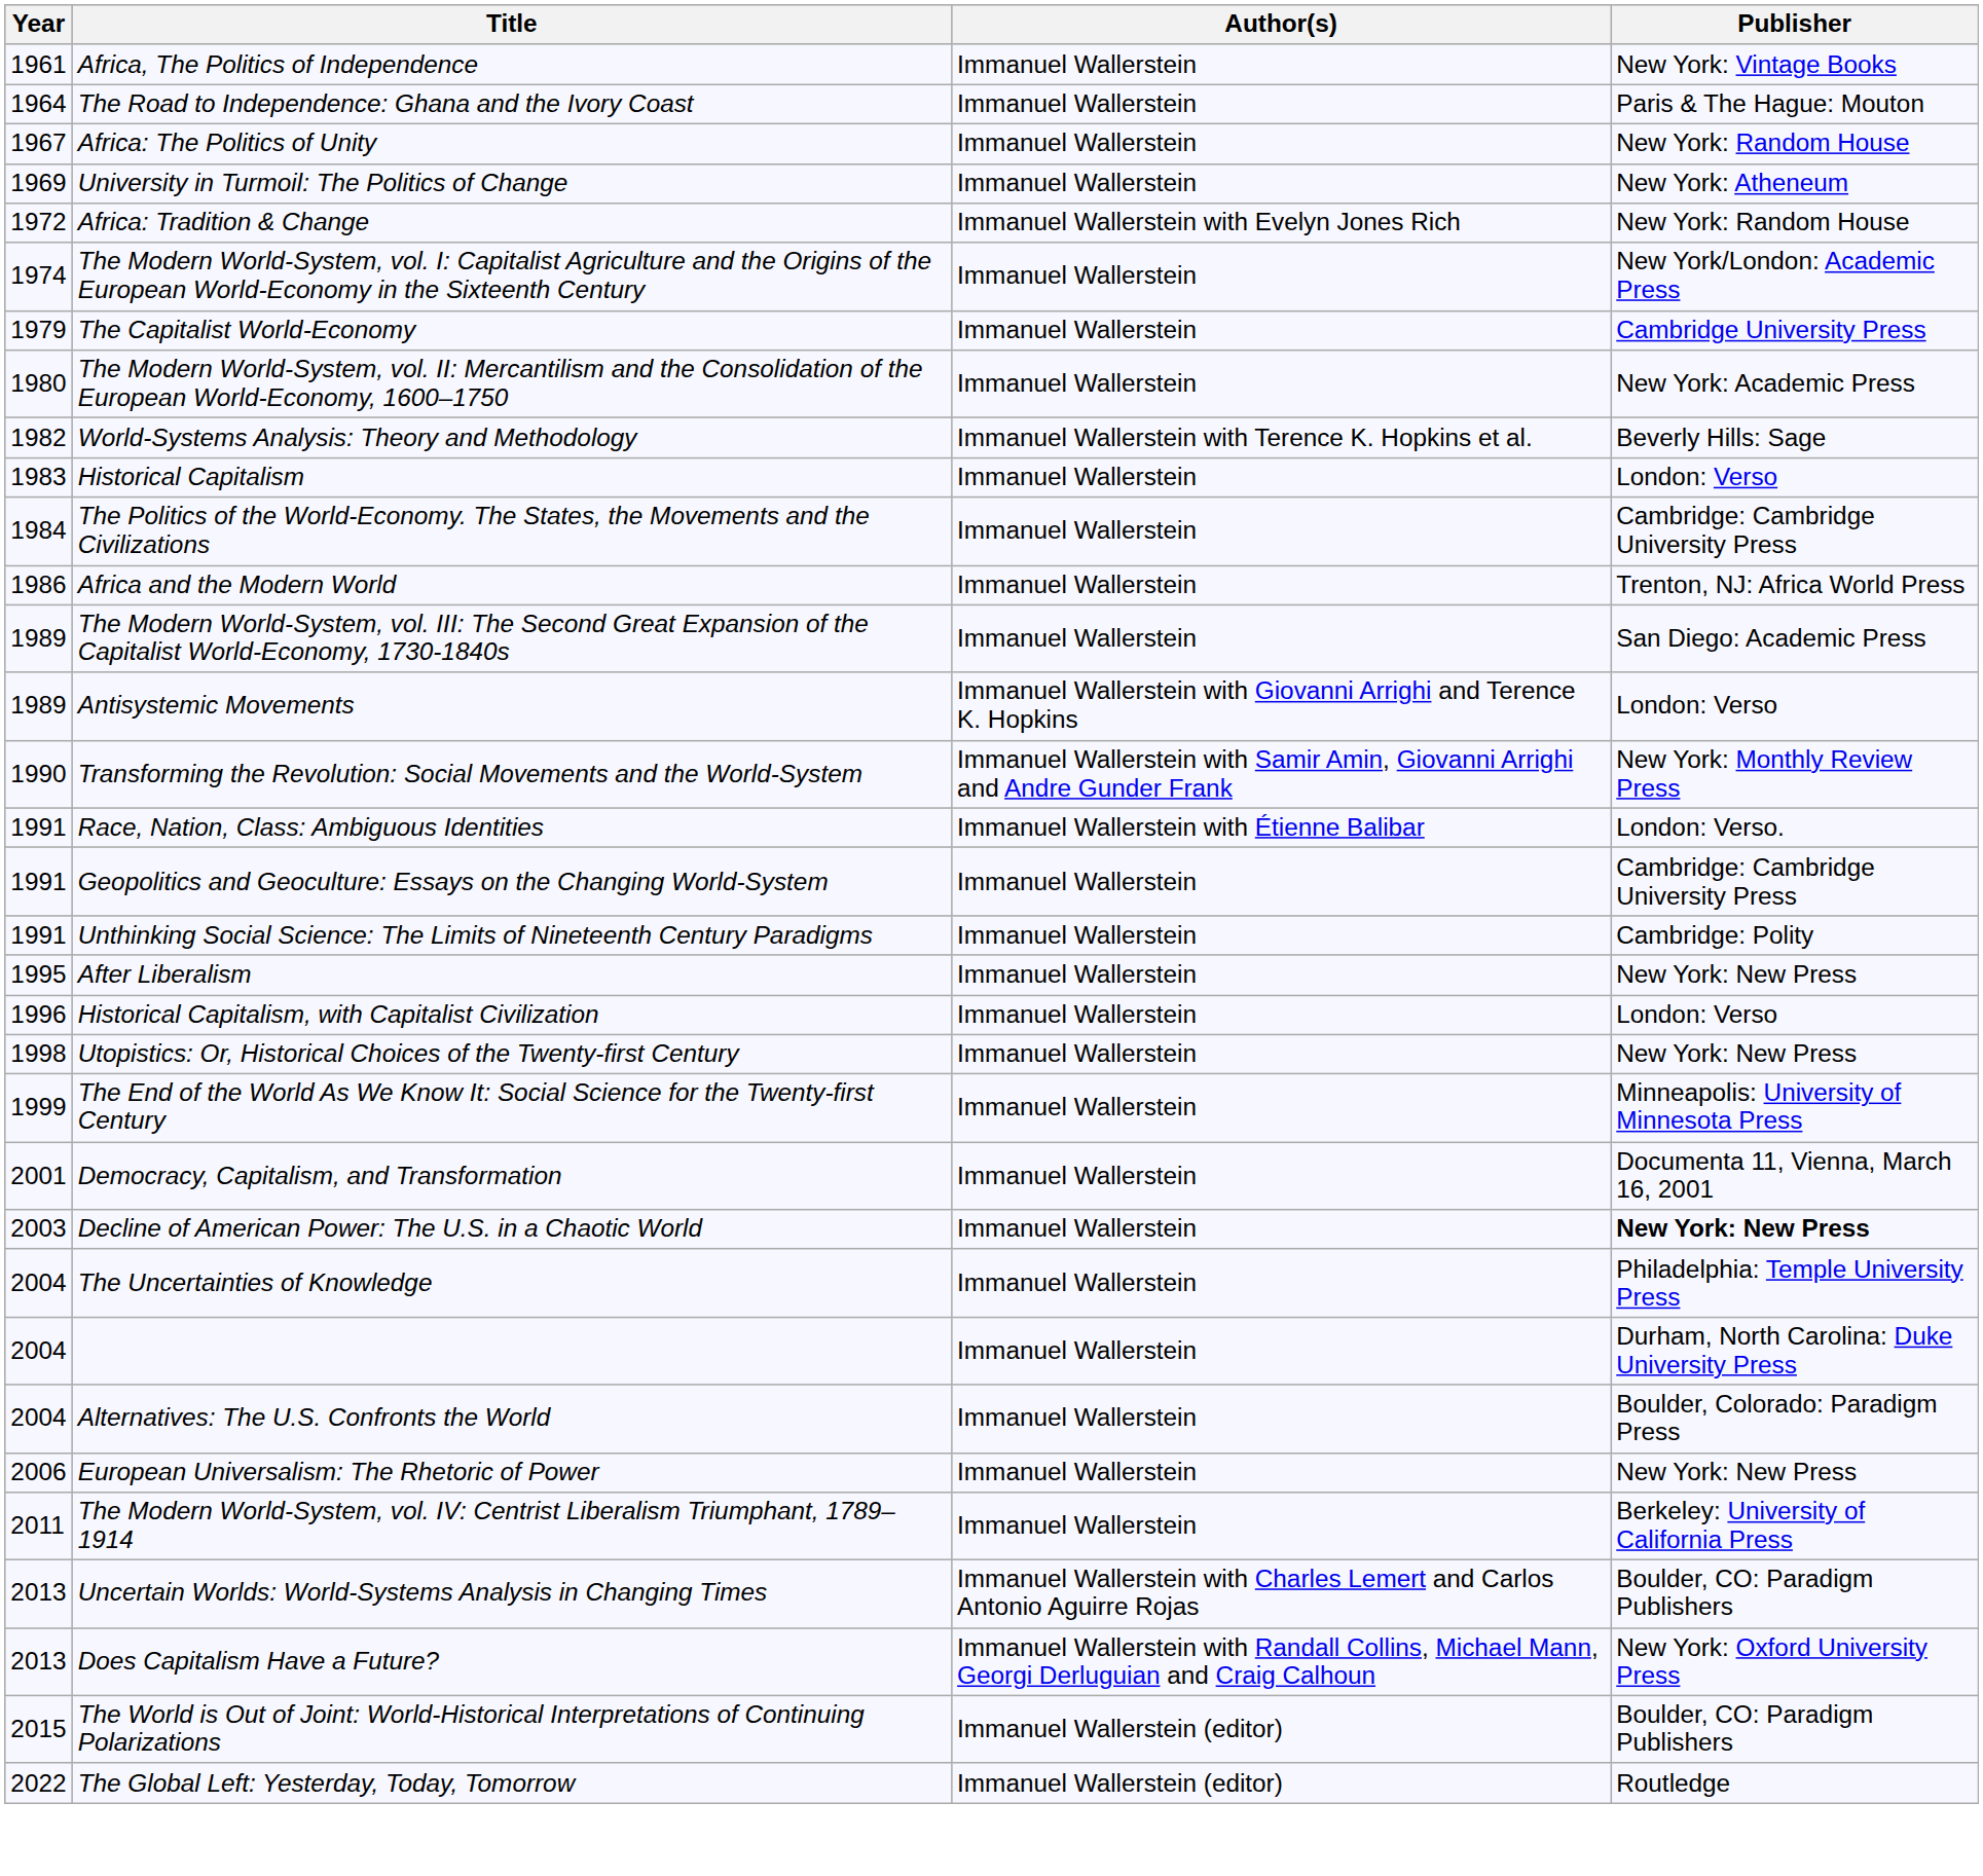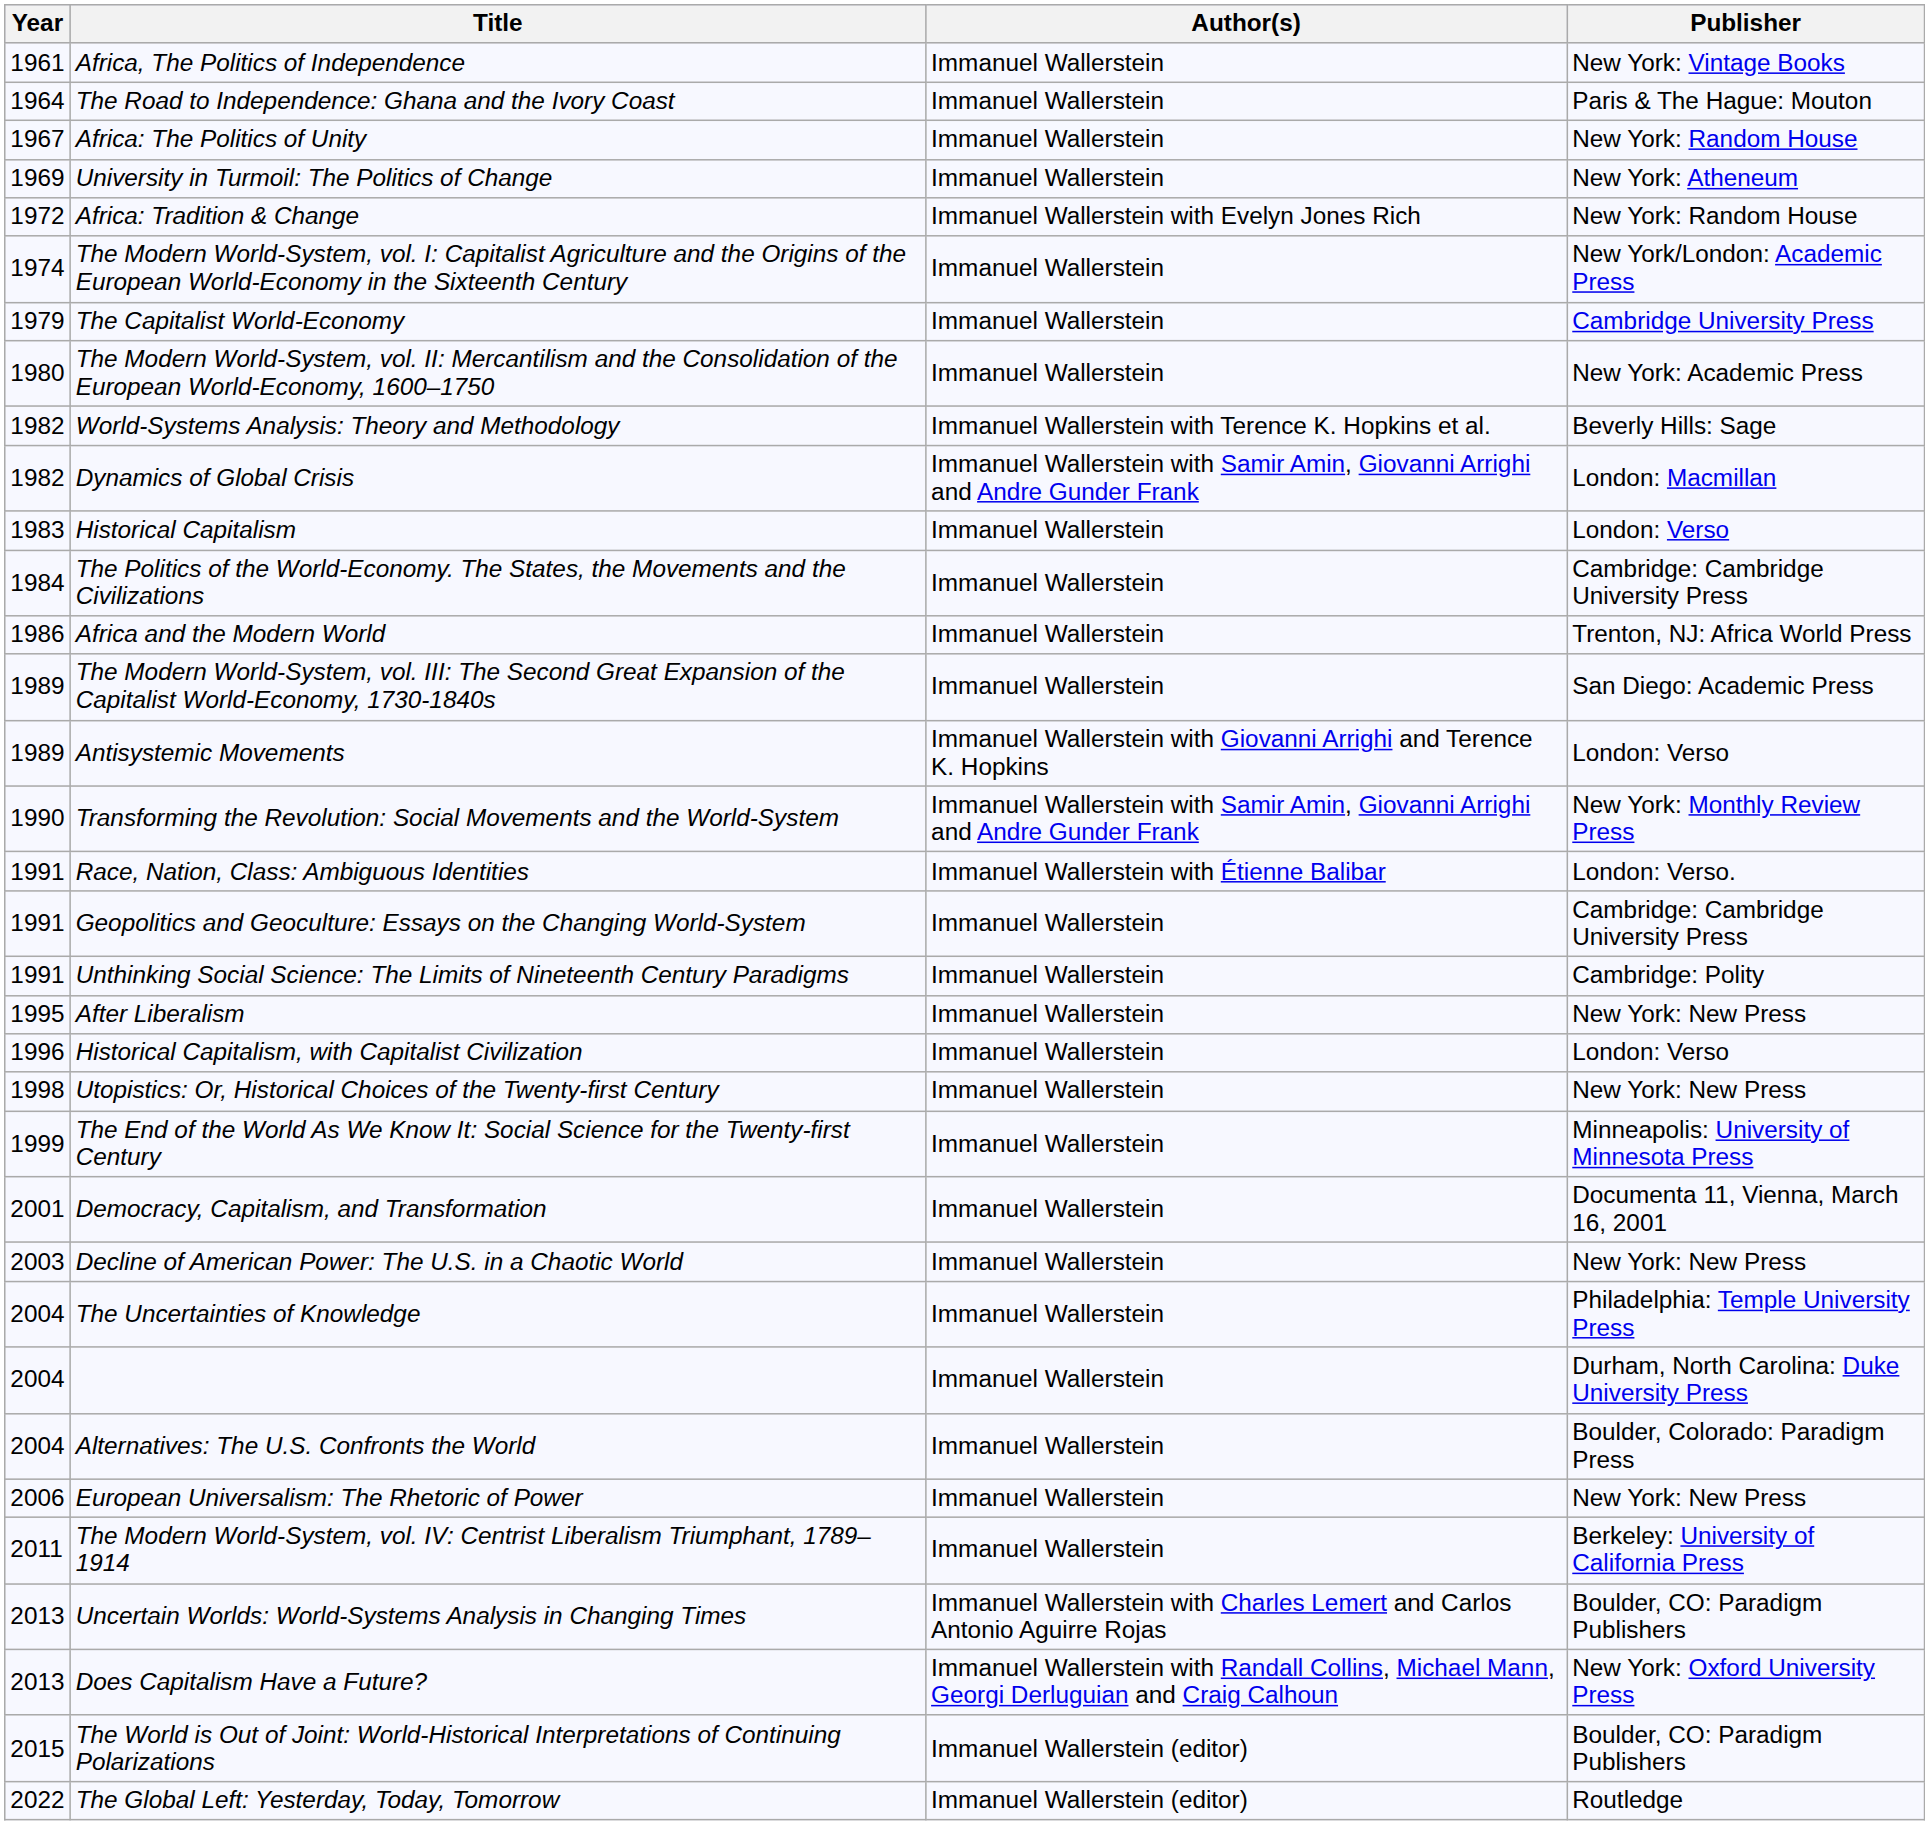 <table class="wikitable sortable" style="border:1px; background:#f7f8ff; margin:auto;" cellpadding="7">
 <tr style="text-align:center; background:#e6e9ff;">
 <th width="15">Year</th>
 <th>Title</th>
 <th>Author(s)</th>
 <th>Publisher</th>
 </tr>
 <tr>
 <td>1961</td>
 <td><em>Africa, The Politics of Independence</em></td>
 <td>Immanuel Wallerstein</td>
 <td>New York: <a href='#'>Vintage Books</a></td>
 </tr>
 <tr>
 <td>1964</td>
 <td><em>The Road to Independence: Ghana and the Ivory Coast</em></td>
 <td>Immanuel Wallerstein</td>
 <td>Paris & The Hague: Mouton</td>
 </tr>
 <tr>
 <td>1967</td>
 <td><em>Africa: The Politics of Unity</em></td>
 <td>Immanuel Wallerstein</td>
 <td>New York: <a href='#'>Random House</a></td>
 </tr>
 <tr>
 <td>1969</td>
 <td><em>University in Turmoil: The Politics of Change</em></td>
 <td>Immanuel Wallerstein</td>
 <td>New York: <a href='#'>Atheneum</a></td>
 </tr>
 <tr>
 <td>1972</td>
 <td><em>Africa: Tradition & Change</em></td>
 <td>Immanuel Wallerstein with Evelyn Jones Rich</td>
 <td>New York: Random House</td>
 </tr>
 <tr>
 <td>1974</td>
 <td><em>The Modern World-System, vol. I: Capitalist Agriculture and the Origins of the European World-Economy in the Sixteenth Century</em></td>
 <td>Immanuel Wallerstein</td>
 <td>New York/London: <a href='#'>Academic Press</a></td>
 </tr>
 <tr>
 <td>1979</td>
 <td><em>The Capitalist World-Economy</em></td>
 <td>Immanuel Wallerstein</td>
 <td><a href='#'>Cambridge University Press</a></td>
 </tr>
 <tr>
 <td>1980</td>
 <td><em>The Modern World-System, vol. II: Mercantilism and the Consolidation of the European World-Economy, 1600–1750</em></td>
 <td>Immanuel Wallerstein</td>
 <td>New York: Academic Press</td>
 </tr>
 <tr>
 <td>1982</td>
 <td><em>World-Systems Analysis: Theory and Methodology</em></td>
 <td>Immanuel Wallerstein with Terence K. Hopkins et al.</td>
 <td>Beverly Hills: Sage</td>
+</tr>
+<tr>
+<td>1982</td>
+<td><em>Dynamics of Global Crisis</em></td>
+<td>Immanuel Wallerstein with <a href='#'>Samir Amin</a>, <a href='#'>Giovanni Arrighi</a> and <a href='#'>Andre Gunder Frank</a></td>
+<td>London: <a href='#'>Macmillan</a></td>
 </tr>
 <tr>
 <td>1983</td>
 <td><em>Historical Capitalism</em></td>
 <td>Immanuel Wallerstein</td>
 <td>London: <a href='#'>Verso</a></td>
 </tr>
 <tr>
 <td>1984</td>
 <td><em>The Politics of the World-Economy. The States, the Movements and the Civilizations</em></td>
 <td>Immanuel Wallerstein</td>
 <td>Cambridge: Cambridge University Press</td>
 </tr>
 <tr>
 <td>1986</td>
 <td><em>Africa and the Modern World</em></td>
 <td>Immanuel Wallerstein</td>
 <td>Trenton, NJ: Africa World Press</td>
 </tr>
 <tr>
 <td>1989</td>
 <td><em>The Modern World-System, vol. III: The Second Great Expansion of the Capitalist World-Economy, 1730-1840s</em></td>
 <td>Immanuel Wallerstein</td>
 <td>San Diego: Academic Press</td>
 </tr>
 <tr>
 <td>1989</td>
 <td><em>Antisystemic Movements</em></td>
 <td>Immanuel Wallerstein with <a href='#'>Giovanni Arrighi</a> and Terence K. Hopkins</td>
 <td>London: Verso</td>
 </tr>
 <tr>
 <td>1990</td>
 <td><em>Transforming the Revolution: Social Movements and the World-System</em></td>
 <td>Immanuel Wallerstein with <a href='#'>Samir Amin</a>, <a href='#'>Giovanni Arrighi</a> and <a href='#'>Andre Gunder Frank</a></td>
 <td>New York: <a href='#'>Monthly Review Press</a></td>
 </tr>
 <tr>
 <td>1991</td>
 <td><em>Race, Nation, Class: Ambiguous Identities</em></td>
 <td>Immanuel Wallerstein with <a href='#'>Étienne Balibar</a></td>
 <td>London: Verso.</td>
 </tr>
 <tr>
 <td>1991</td>
 <td><em>Geopolitics and Geoculture: Essays on the Changing World-System</em></td>
 <td>Immanuel Wallerstein</td>
 <td>Cambridge: Cambridge University Press</td>
 </tr>
 <tr>
 <td>1991</td>
 <td><em>Unthinking Social Science: The Limits of Nineteenth Century Paradigms</em></td>
 <td>Immanuel Wallerstein</td>
 <td>Cambridge: Polity</td>
 </tr>
 <tr>
 <td>1995</td>
 <td><em>After Liberalism</em></td>
 <td>Immanuel Wallerstein</td>
 <td>New York: New Press</td>
 </tr>
 <tr>
 <td>1996</td>
 <td><em>Historical Capitalism, with Capitalist Civilization</em></td>
 <td>Immanuel Wallerstein</td>
 <td>London: Verso</td>
 </tr>
 <tr>
 <td>1998</td>
 <td><em>Utopistics: Or, Historical Choices of the Twenty-first Century</em></td>
 <td>Immanuel Wallerstein</td>
 <td>New York: New Press</td>
 </tr>
 <tr>
 <td>1999</td>
 <td><em>The End of the World As We Know It: Social Science for the Twenty-first Century</em></td>
 <td>Immanuel Wallerstein</td>
 <td>Minneapolis: <a href='#'>University of Minnesota Press</a></td>
 </tr>
 <tr>
 <td>2001</td>
 <td><em>Democracy, Capitalism, and Transformation</em></td>
 <td>Immanuel Wallerstein</td>
 <td>Documenta 11, Vienna, March 16, 2001</td>
 </tr>
 <tr>
 <td>2003</td>
 <td><em>Decline of American Power: The U.S. in a Chaotic World</em></td>
 <td>Immanuel Wallerstein</td>
-<td><strong>New York: New Press</strong></td>
+<td>New York: New Press</td>
 </tr>
 <tr>
 <td>2004</td>
 <td><em>The Uncertainties of Knowledge</em></td>
 <td>Immanuel Wallerstein</td>
 <td>Philadelphia: <a href='#'>Temple University Press</a></td>
 </tr>
 <tr>
 <td>2004</td>
 <td><em></em></td>
 <td>Immanuel Wallerstein</td>
 <td>Durham, North Carolina: <a href='#'>Duke University Press</a></td>
 </tr>
 <tr>
 <td>2004</td>
 <td><em>Alternatives: The U.S. Confronts the World</em></td>
 <td>Immanuel Wallerstein</td>
 <td>Boulder, Colorado: Paradigm Press</td>
 </tr>
 <tr>
 <td>2006</td>
 <td><em>European Universalism: The Rhetoric of Power</em></td>
 <td>Immanuel Wallerstein</td>
 <td>New York: New Press</td>
 </tr>
 <tr>
 <td>2011</td>
 <td><em>The Modern World-System, vol. IV: Centrist Liberalism Triumphant, 1789–1914</em></td>
 <td>Immanuel Wallerstein</td>
 <td>Berkeley: <a href='#'>University of California Press</a></td>
 </tr>
 <tr>
 <td>2013</td>
 <td><em>Uncertain Worlds: World-Systems Analysis in Changing Times</em></td>
 <td>Immanuel Wallerstein with <a href='#'>Charles Lemert</a> and Carlos Antonio Aguirre Rojas</td>
 <td>Boulder, CO: Paradigm Publishers</td>
 </tr>
 <tr>
 <td>2013</td>
 <td><em>Does Capitalism Have a Future?</em></td>
 <td>Immanuel Wallerstein with <a href='#'>Randall Collins</a>, <a href='#'>Michael Mann</a>, <a href='#'>Georgi Derluguian</a> and <a href='#'>Craig Calhoun</a></td>
 <td>New York: <a href='#'>Oxford University Press</a></td>
 </tr>
 <tr>
 <td>2015</td>
 <td><em>The World is Out of Joint: World-Historical Interpretations of Continuing Polarizations</em></td>
 <td>Immanuel Wallerstein (editor)</td>
 <td>Boulder, CO: Paradigm Publishers</td>
 </tr>
 <tr>
 <td>2022</td>
 <td><em>The Global Left: Yesterday, Today, Tomorrow</em></td>
 <td>Immanuel Wallerstein (editor)</td>
 <td>Routledge</td>
 </tr>
 </table>
